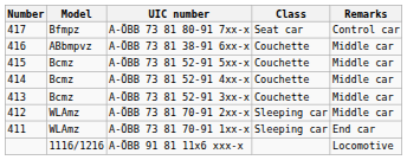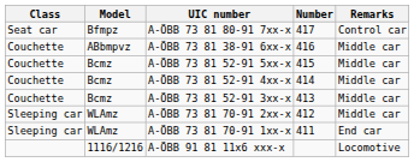 <table class="wikitable sortable">
 <tr>
-<th>Number</th>
+<th>Class</th>
 <th>Model</th>
 <th>UIC number</th>
-<th>Class</th>
+<th>Number</th>
 <th>Remarks</th>
 </tr>
 <tr>
-<td>417</td>
+<td>Seat car</td>
 <td>Bfmpz</td>
 <td>A-ÖBB 73 81 80-91 7xx-x</td>
-<td>Seat car</td>
+<td>417</td>
 <td>Control car</td>
 </tr>
 <tr>
-<td>416</td>
+<td>Couchette</td>
 <td>ABbmpvz</td>
 <td>A-ÖBB 73 81 38-91 6xx-x</td>
-<td>Couchette</td>
+<td>416</td>
 <td>Middle car</td>
 </tr>
 <tr>
-<td>415</td>
+<td>Couchette</td>
 <td>Bcmz</td>
 <td>A-ÖBB 73 81 52-91 5xx-x</td>
-<td>Couchette</td>
+<td>415</td>
 <td>Middle car</td>
 </tr>
 <tr>
-<td>414</td>
+<td>Couchette</td>
 <td>Bcmz</td>
 <td>A-ÖBB 73 81 52-91 4xx-x</td>
-<td>Couchette</td>
+<td>414</td>
 <td>Middle car</td>
 </tr>
 <tr>
-<td>413</td>
+<td>Couchette</td>
 <td>Bcmz</td>
 <td>A-ÖBB 73 81 52-91 3xx-x</td>
-<td>Couchette</td>
+<td>413</td>
 <td>Middle car</td>
 </tr>
 <tr>
-<td>412</td>
+<td>Sleeping car</td>
 <td>WLAmz</td>
 <td>A-ÖBB 73 81 70-91 2xx-x</td>
-<td>Sleeping car</td>
+<td>412</td>
 <td>Middle car</td>
 </tr>
 <tr>
-<td>411</td>
+<td>Sleeping car</td>
 <td>WLAmz</td>
 <td>A-ÖBB 73 81 70-91 1xx-x</td>
-<td>Sleeping car</td>
+<td>411</td>
 <td>End car</td>
 </tr>
 <tr>
 <td></td>
 <td>1116/1216</td>
 <td>A-ÖBB 91 81 11x6 xxx-x</td>
 <td></td>
 <td>Locomotive</td>
 </tr>
 </table>
